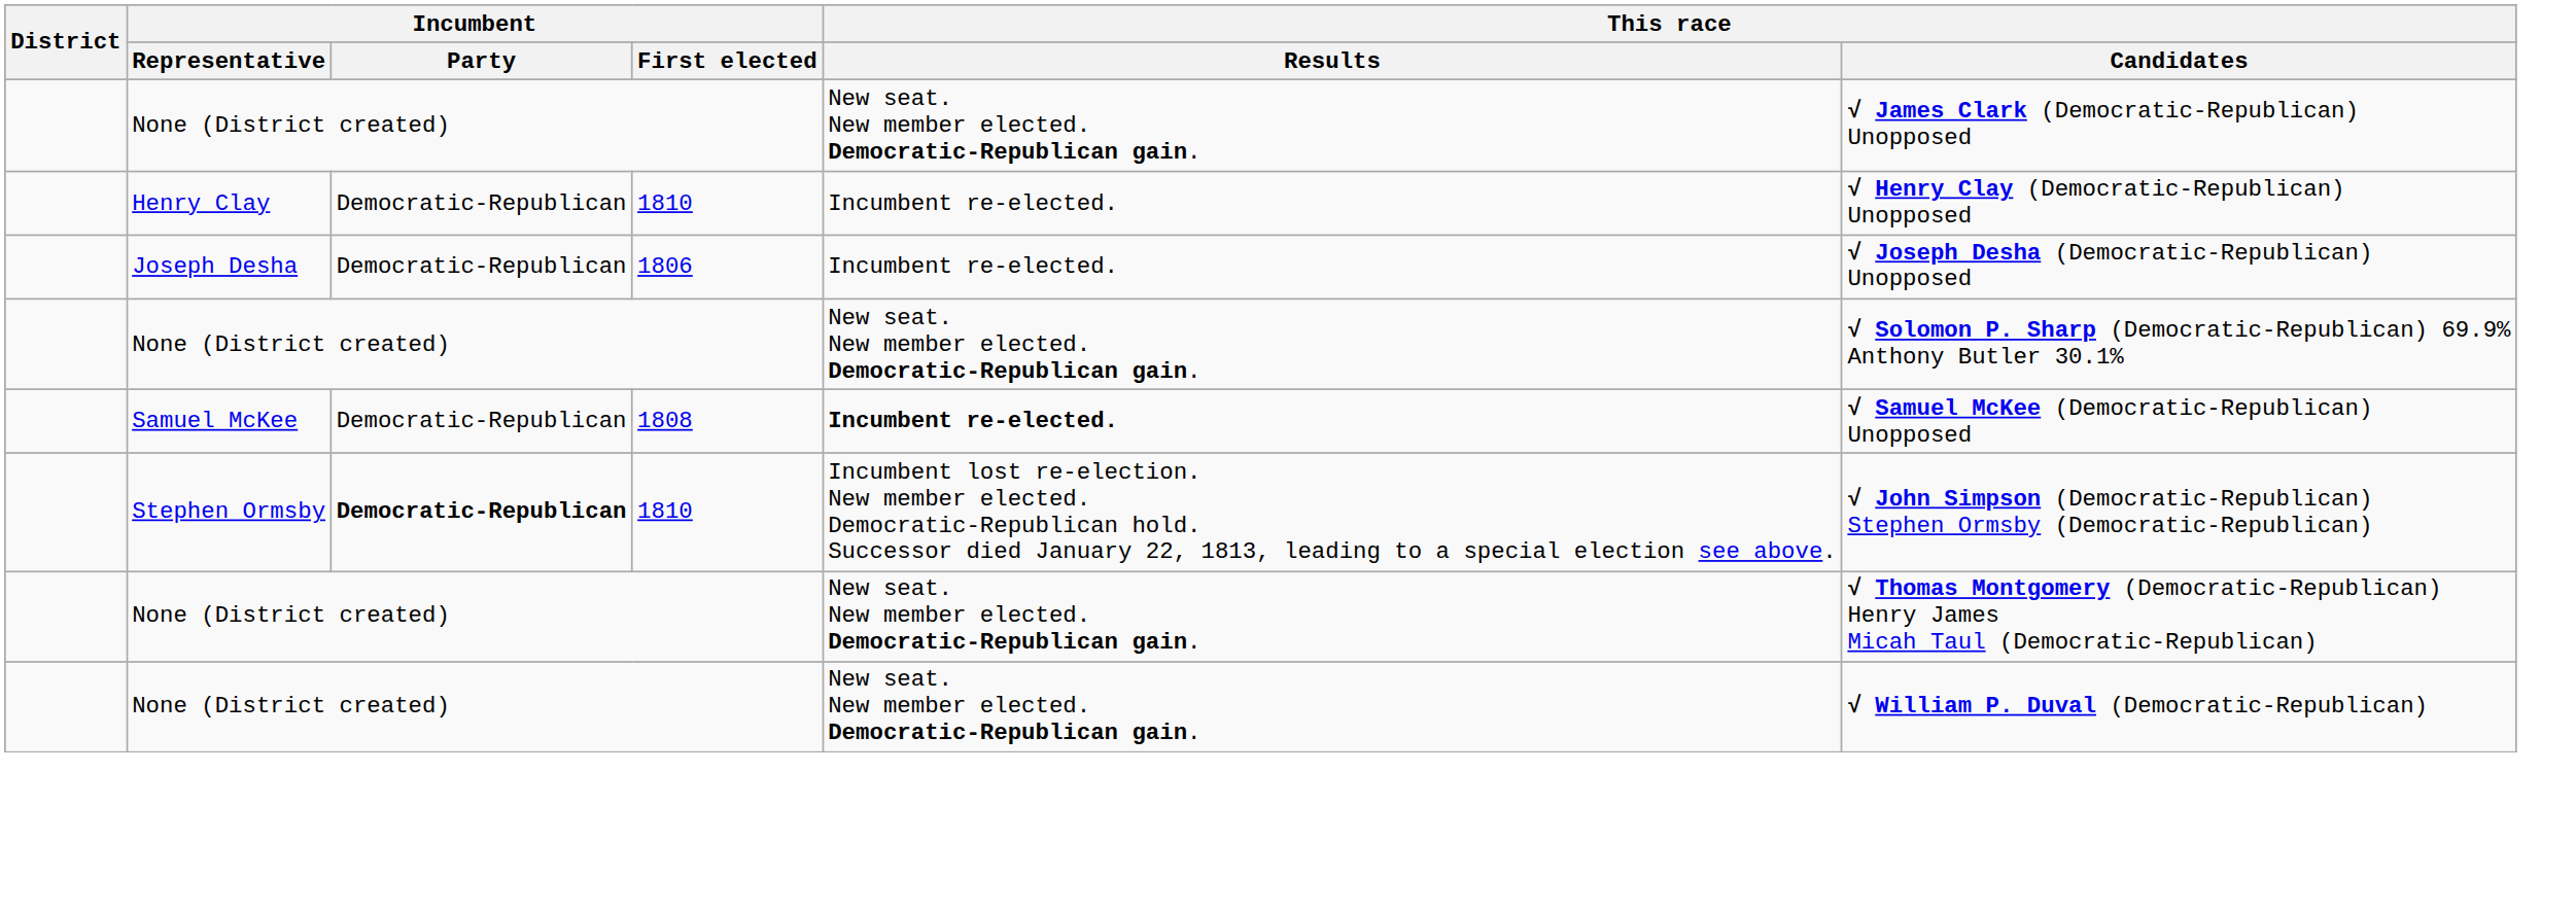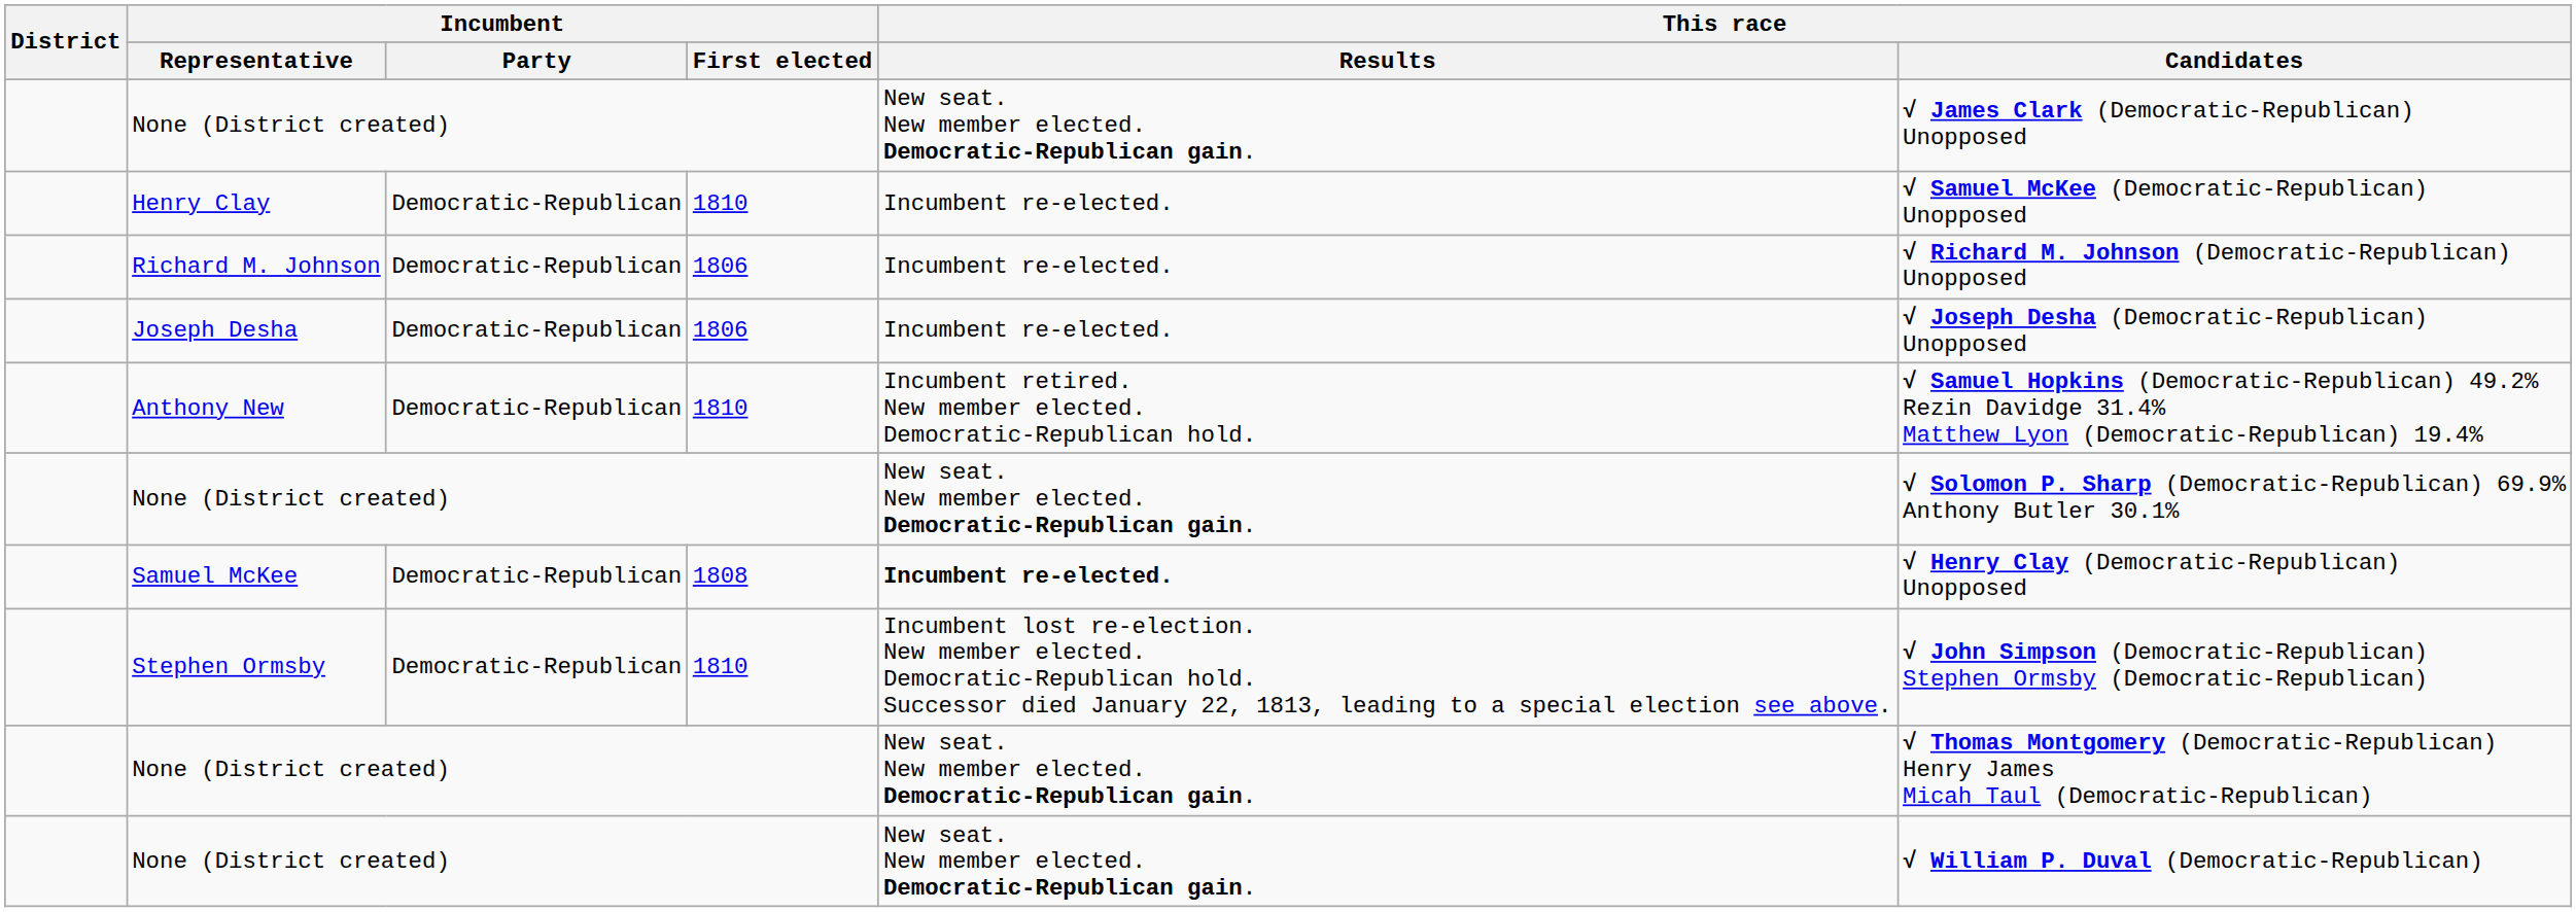 <table class=wikitable>
 <tr>
 <th rowspan=2>District</th>
 <th colspan=3>Incumbent</th>
 <th colspan=2>This race</th>
 </tr>
 <tr>
 <th>Representative</th>
 <th>Party</th>
 <th>First elected</th>
 <th>Results</th>
 <th>Candidates</th>
 </tr>
 <tr>
 <td></td>
 <td colspan=3>None (District created)</td>
 <td>New seat.<br>New member elected.<br><strong>Democratic-Republican gain</strong>.</td>
 <td nowrap><strong>√ <a href='#'>James Clark</a></strong> (Democratic-Republican)<br>Unopposed</td>
 </tr>
 <tr>
 <td></td>
 <td><a href='#'>Henry Clay</a><br></td>
 <td>Democratic-Republican</td>
 <td><a href='#'>1810</a></td>
 <td>Incumbent re-elected.</td>
-<td nowrap><strong>√ <a href='#'>Henry Clay</a></strong> (Democratic-Republican)<br>Unopposed</td>
+<td nowrap><strong>√ <a href='#'>Samuel McKee</a></strong> (Democratic-Republican)<br>Unopposed</td>
+</tr>
+<tr>
+<td></td>
+<td><a href='#'>Richard M. Johnson</a><br></td>
+<td>Democratic-Republican</td>
+<td><a href='#'>1806</a></td>
+<td>Incumbent re-elected.</td>
+<td nowrap><strong>√ <a href='#'>Richard M. Johnson</a></strong> (Democratic-Republican)<br>Unopposed</td>
 </tr>
 <tr>
 <td></td>
 <td><a href='#'>Joseph Desha</a><br></td>
 <td>Democratic-Republican</td>
 <td><a href='#'>1806</a></td>
 <td>Incumbent re-elected.</td>
 <td nowrap><strong>√ <a href='#'>Joseph Desha</a></strong> (Democratic-Republican)<br>Unopposed</td>
+</tr>
+<tr>
+<td></td>
+<td><a href='#'>Anthony New</a><br></td>
+<td>Democratic-Republican</td>
+<td><a href='#'>1810</a></td>
+<td>Incumbent retired.<br>New member elected.<br>Democratic-Republican hold.</td>
+<td nowrap><strong>√ <a href='#'>Samuel Hopkins</a></strong> (Democratic-Republican) 49.2%<br>Rezin Davidge 31.4%<br><a href='#'>Matthew Lyon</a> (Democratic-Republican) 19.4%</td>
 </tr>
 <tr>
 <td></td>
 <td colspan=3>None (District created)</td>
 <td>New seat.<br>New member elected.<br><strong>Democratic-Republican gain</strong>.</td>
 <td nowrap><strong>√ <a href='#'>Solomon P. Sharp</a></strong> (Democratic-Republican) 69.9%<br>Anthony Butler 30.1%</td>
 </tr>
 <tr>
 <td></td>
 <td><a href='#'>Samuel McKee</a><br></td>
 <td>Democratic-Republican</td>
 <td><a href='#'>1808</a></td>
 <td><strong>Incumbent re-elected.</strong></td>
-<td nowrap><strong>√ <a href='#'>Samuel McKee</a></strong> (Democratic-Republican)<br>Unopposed</td>
+<td nowrap><strong>√ <a href='#'>Henry Clay</a></strong> (Democratic-Republican)<br>Unopposed</td>
 </tr>
 <tr>
 <td></td>
 <td><a href='#'>Stephen Ormsby</a><br></td>
-<td><strong>Democratic-Republican</strong></td>
+<td>Democratic-Republican</td>
 <td><a href='#'>1810</a></td>
 <td>Incumbent lost re-election.<br>New member elected.<br>Democratic-Republican hold.<br>Successor died January 22, 1813, leading to a special election <a href='#'>see above</a>.</td>
 <td nowrap><strong>√ <a href='#'>John Simpson</a></strong> (Democratic-Republican)<br><a href='#'>Stephen Ormsby</a> (Democratic-Republican)</td>
 </tr>
 <tr>
 <td></td>
 <td colspan=3>None (District created)</td>
 <td>New seat.<br>New member elected.<br><strong>Democratic-Republican gain</strong>.</td>
 <td nowrap><strong>√ <a href='#'>Thomas Montgomery</a></strong> (Democratic-Republican)<br>Henry James<br><a href='#'>Micah Taul</a> (Democratic-Republican)</td>
 </tr>
 <tr>
 <td></td>
 <td colspan=3>None (District created)</td>
 <td>New seat.<br>New member elected.<br><strong>Democratic-Republican gain</strong>.</td>
 <td nowrap><strong>√ <a href='#'>William P. Duval</a></strong> (Democratic-Republican)</td>
 </tr>
 </table>
